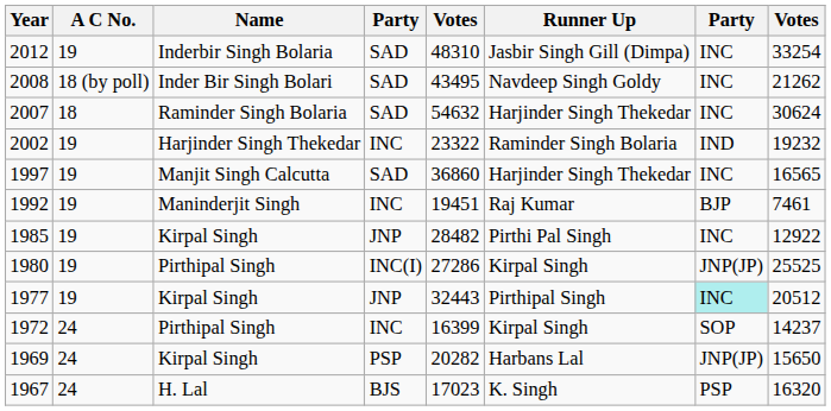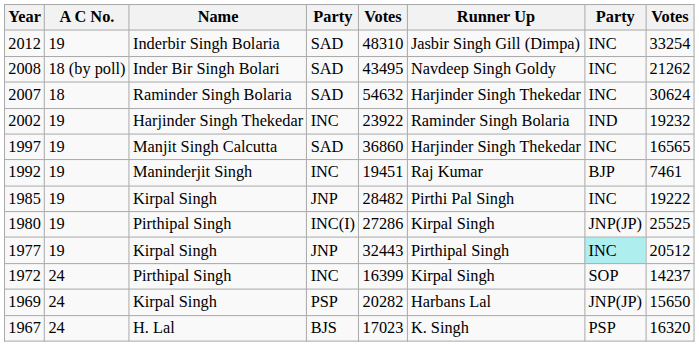 <table class="wikitable sortable">
 <tr>
 <th>Year</th>
 <th>A C No.</th>
 <th>Name</th>
 <th>Party</th>
 <th>Votes</th>
 <th>Runner Up</th>
 <th>Party</th>
 <th>Votes</th>
 </tr>
 <tr>
 <td>2012</td>
 <td>19</td>
 <td>Inderbir Singh Bolaria</td>
 <td>SAD</td>
 <td>48310</td>
 <td>Jasbir Singh Gill (Dimpa)</td>
 <td>INC</td>
 <td>33254</td>
 </tr>
 <tr>
 <td>2008</td>
 <td>18 (by poll)</td>
 <td>Inder Bir Singh Bolari</td>
 <td>SAD</td>
 <td>43495</td>
 <td>Navdeep Singh Goldy</td>
 <td>INC</td>
 <td>21262</td>
 </tr>
 <tr>
 <td>2007</td>
 <td>18</td>
 <td>Raminder Singh Bolaria</td>
 <td>SAD</td>
 <td>54632</td>
 <td>Harjinder Singh Thekedar</td>
 <td>INC</td>
 <td>30624</td>
 </tr>
 <tr>
 <td>2002</td>
 <td>19</td>
 <td>Harjinder Singh Thekedar</td>
 <td>INC</td>
-<td>23322</td>
+<td>23922</td>
 <td>Raminder Singh Bolaria</td>
 <td>IND</td>
 <td>19232</td>
 </tr>
 <tr>
 <td>1997</td>
 <td>19</td>
 <td>Manjit Singh Calcutta</td>
 <td>SAD</td>
 <td>36860</td>
 <td>Harjinder Singh Thekedar</td>
 <td>INC</td>
 <td>16565</td>
 </tr>
 <tr>
 <td>1992</td>
 <td>19</td>
 <td>Maninderjit Singh</td>
 <td>INC</td>
 <td>19451</td>
 <td>Raj Kumar</td>
 <td>BJP</td>
 <td>7461</td>
 </tr>
 <tr>
 <td>1985</td>
 <td>19</td>
 <td>Kirpal Singh</td>
 <td>JNP</td>
 <td>28482</td>
 <td>Pirthi Pal Singh</td>
 <td>INC</td>
-<td>12922</td>
+<td>19222</td>
 </tr>
 <tr>
 <td>1980</td>
 <td>19</td>
 <td>Pirthipal Singh</td>
 <td>INC(I)</td>
 <td>27286</td>
 <td>Kirpal Singh</td>
 <td>JNP(JP)</td>
 <td>25525</td>
 </tr>
 <tr>
 <td>1977</td>
 <td>19</td>
 <td>Kirpal Singh</td>
 <td>JNP</td>
 <td>32443</td>
 <td>Pirthipal Singh</td>
 <td style="background: paleturquoise;">INC</td>
 <td>20512</td>
 </tr>
 <tr>
 <td>1972</td>
 <td>24</td>
 <td>Pirthipal Singh</td>
 <td>INC</td>
 <td>16399</td>
 <td>Kirpal Singh</td>
 <td>SOP</td>
 <td>14237</td>
 </tr>
 <tr>
 <td>1969</td>
 <td>24</td>
 <td>Kirpal Singh</td>
 <td>PSP</td>
 <td>20282</td>
 <td>Harbans Lal</td>
 <td>JNP(JP)</td>
 <td>15650</td>
 </tr>
 <tr>
 <td>1967</td>
 <td>24</td>
 <td>H. Lal</td>
 <td>BJS</td>
 <td>17023</td>
 <td>K. Singh</td>
 <td>PSP</td>
 <td>16320</td>
 </tr>
 </table>
